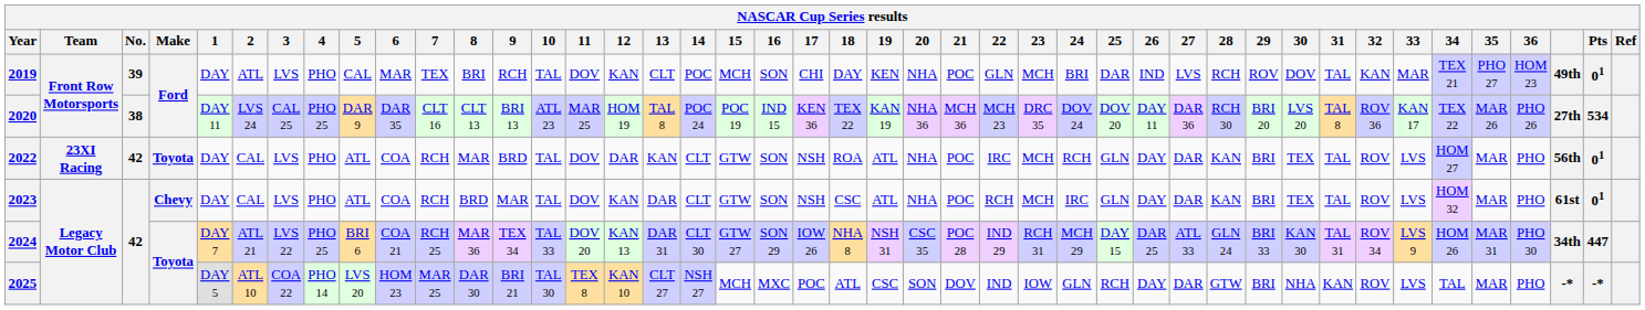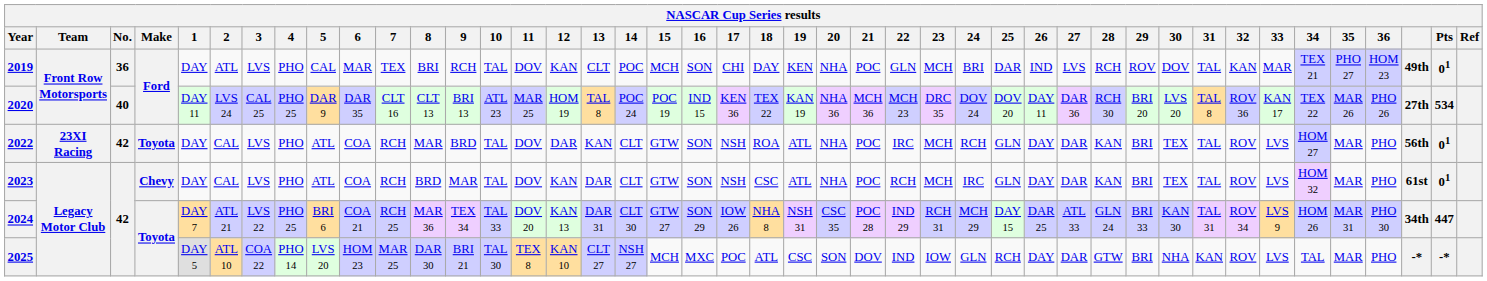 <table class="wikitable" style="text-align:center; font-size:75%">
 <tr>
 <th colspan=43><a href='#'>NASCAR Cup Series</a> results</th>
 </tr>
 <tr>
 <th>Year</th>
 <th>Team</th>
 <th>No.</th>
 <th>Make</th>
 <th>1</th>
 <th>2</th>
 <th>3</th>
 <th>4</th>
 <th>5</th>
 <th>6</th>
 <th>7</th>
 <th>8</th>
 <th>9</th>
 <th>10</th>
 <th>11</th>
 <th>12</th>
 <th>13</th>
 <th>14</th>
 <th>15</th>
 <th>16</th>
 <th>17</th>
 <th>18</th>
 <th>19</th>
 <th>20</th>
 <th>21</th>
 <th>22</th>
 <th>23</th>
 <th>24</th>
 <th>25</th>
 <th>26</th>
 <th>27</th>
 <th>28</th>
 <th>29</th>
 <th>30</th>
 <th>31</th>
 <th>32</th>
 <th>33</th>
 <th>34</th>
 <th>35</th>
 <th>36</th>
 <th></th>
 <th>Pts</th>
 <th>Ref</th>
 </tr>
 <tr>
 <th><a href='#'>2019</a></th>
 <th rowspan=2><a href='#'>Front Row Motorsports</a></th>
-<th>39</th>
+<th>36</th>
 <th rowspan=2><a href='#'>Ford</a></th>
 <td><a href='#'>DAY</a></td>
 <td><a href='#'>ATL</a></td>
 <td><a href='#'>LVS</a></td>
 <td><a href='#'>PHO</a></td>
 <td><a href='#'>CAL</a></td>
 <td><a href='#'>MAR</a></td>
 <td><a href='#'>TEX</a></td>
 <td><a href='#'>BRI</a></td>
 <td><a href='#'>RCH</a></td>
 <td><a href='#'>TAL</a></td>
 <td><a href='#'>DOV</a></td>
 <td><a href='#'>KAN</a></td>
 <td><a href='#'>CLT</a></td>
 <td><a href='#'>POC</a></td>
 <td><a href='#'>MCH</a></td>
 <td><a href='#'>SON</a></td>
 <td><a href='#'>CHI</a></td>
 <td><a href='#'>DAY</a></td>
 <td><a href='#'>KEN</a></td>
 <td><a href='#'>NHA</a></td>
 <td><a href='#'>POC</a></td>
 <td><a href='#'>GLN</a></td>
 <td><a href='#'>MCH</a></td>
 <td><a href='#'>BRI</a></td>
 <td><a href='#'>DAR</a></td>
 <td><a href='#'>IND</a></td>
 <td><a href='#'>LVS</a></td>
 <td><a href='#'>RCH</a></td>
 <td><a href='#'>ROV</a></td>
 <td><a href='#'>DOV</a></td>
 <td><a href='#'>TAL</a></td>
 <td><a href='#'>KAN</a></td>
 <td><a href='#'>MAR</a></td>
 <td style="background:#CFCFFF;"><a href='#'>TEX</a><br><small>21</small></td>
 <td style="background:#CFCFFF;"><a href='#'>PHO</a><br><small>27</small></td>
 <td style="background:#CFCFFF;"><a href='#'>HOM</a><br><small>23</small></td>
 <th>49th</th>
 <th>0<sup>1</sup></th>
 <th></th>
 </tr>
 <tr>
 <th><a href='#'>2020</a></th>
-<th>38</th>
+<th>40</th>
 <td style="background:#DFFFDF;"><a href='#'>DAY</a><br><small>11</small></td>
 <td style="background:#CFCFFF;"><a href='#'>LVS</a><br><small>24</small></td>
 <td style="background:#CFCFFF;"><a href='#'>CAL</a><br><small>25</small></td>
 <td style="background:#CFCFFF;"><a href='#'>PHO</a><br><small>25</small></td>
 <td style="background:#FFDF9F;"><a href='#'>DAR</a><br><small>9</small></td>
 <td style="background:#CFCFFF;"><a href='#'>DAR</a><br><small>35</small></td>
 <td style="background:#DFFFDF;"><a href='#'>CLT</a><br><small>16</small></td>
 <td style="background:#DFFFDF;"><a href='#'>CLT</a><br><small>13</small></td>
 <td style="background:#DFFFDF;"><a href='#'>BRI</a><br><small>13</small></td>
 <td style="background:#CFCFFF;"><a href='#'>ATL</a><br><small>23</small></td>
 <td style="background:#CFCFFF;"><a href='#'>MAR</a><br><small>25</small></td>
 <td style="background:#DFFFDF;"><a href='#'>HOM</a><br><small>19</small></td>
 <td style="background:#FFDF9F;"><a href='#'>TAL</a><br><small>8</small></td>
 <td style="background:#CFCFFF;"><a href='#'>POC</a><br><small>24</small></td>
 <td style="background:#DFFFDF;"><a href='#'>POC</a><br><small>19</small></td>
 <td style="background:#DFFFDF;"><a href='#'>IND</a><br><small>15</small></td>
 <td style="background:#EFCFFF;"><a href='#'>KEN</a><br><small>36</small></td>
 <td style="background:#CFCFFF;"><a href='#'>TEX</a><br><small>22</small></td>
 <td style="background:#DFFFDF;"><a href='#'>KAN</a><br><small>19</small></td>
 <td style="background:#EFCFFF;"><a href='#'>NHA</a><br><small>36</small></td>
 <td style="background:#EFCFFF;"><a href='#'>MCH</a><br><small>36</small></td>
 <td style="background:#CFCFFF;"><a href='#'>MCH</a><br><small>23</small></td>
 <td style="background:#EFCFFF;"><a href='#'>DRC</a><br><small>35</small></td>
 <td style="background:#CFCFFF;"><a href='#'>DOV</a><br><small>24</small></td>
 <td style="background:#DFFFDF;"><a href='#'>DOV</a><br><small>20</small></td>
 <td style="background:#DFFFDF;"><a href='#'>DAY</a><br><small>11</small></td>
 <td style="background:#EFCFFF;"><a href='#'>DAR</a><br><small>36</small></td>
 <td style="background:#CFCFFF;"><a href='#'>RCH</a><br><small>30</small></td>
 <td style="background:#DFFFDF;"><a href='#'>BRI</a><br><small>20</small></td>
 <td style="background:#DFFFDF;"><a href='#'>LVS</a><br><small>20</small></td>
 <td style="background:#FFDF9F;"><a href='#'>TAL</a><br><small>8</small></td>
 <td style="background:#CFCFFF;"><a href='#'>ROV</a><br><small>36</small></td>
 <td style="background:#DFFFDF;"><a href='#'>KAN</a><br><small>17</small></td>
 <td style="background:#CFCFFF;"><a href='#'>TEX</a><br><small>22</small></td>
 <td style="background:#CFCFFF;"><a href='#'>MAR</a><br><small>26</small></td>
 <td style="background:#CFCFFF;"><a href='#'>PHO</a><br><small>26</small></td>
 <th>27th</th>
 <th>534</th>
 <th></th>
 </tr>
 <tr>
 <th><a href='#'>2022</a></th>
 <th><a href='#'>23XI Racing</a></th>
 <th>42</th>
 <th><a href='#'>Toyota</a></th>
 <td><a href='#'>DAY</a></td>
 <td><a href='#'>CAL</a></td>
 <td><a href='#'>LVS</a></td>
 <td><a href='#'>PHO</a></td>
 <td><a href='#'>ATL</a></td>
 <td><a href='#'>COA</a></td>
 <td><a href='#'>RCH</a></td>
 <td><a href='#'>MAR</a></td>
 <td><a href='#'>BRD</a></td>
 <td><a href='#'>TAL</a></td>
 <td><a href='#'>DOV</a></td>
 <td><a href='#'>DAR</a></td>
 <td><a href='#'>KAN</a></td>
 <td><a href='#'>CLT</a></td>
 <td><a href='#'>GTW</a></td>
 <td><a href='#'>SON</a></td>
 <td><a href='#'>NSH</a></td>
 <td><a href='#'>ROA</a></td>
 <td><a href='#'>ATL</a></td>
 <td><a href='#'>NHA</a></td>
 <td><a href='#'>POC</a></td>
 <td><a href='#'>IRC</a></td>
 <td><a href='#'>MCH</a></td>
 <td><a href='#'>RCH</a></td>
 <td><a href='#'>GLN</a></td>
 <td><a href='#'>DAY</a></td>
 <td><a href='#'>DAR</a></td>
 <td><a href='#'>KAN</a></td>
 <td><a href='#'>BRI</a></td>
 <td><a href='#'>TEX</a></td>
 <td><a href='#'>TAL</a></td>
 <td><a href='#'>ROV</a></td>
 <td><a href='#'>LVS</a></td>
 <td style="background:#CFCFFF;"><a href='#'>HOM</a><br><small>27</small></td>
 <td><a href='#'>MAR</a></td>
 <td><a href='#'>PHO</a></td>
 <th>56th</th>
 <th>0<sup>1</sup></th>
 <th></th>
 </tr>
 <tr>
 <th><a href='#'>2023</a></th>
 <th rowspan=3><a href='#'>Legacy Motor Club</a></th>
 <th rowspan=3>42</th>
 <th><a href='#'>Chevy</a></th>
 <td><a href='#'>DAY</a></td>
 <td><a href='#'>CAL</a></td>
 <td><a href='#'>LVS</a></td>
 <td><a href='#'>PHO</a></td>
 <td><a href='#'>ATL</a></td>
 <td><a href='#'>COA</a></td>
 <td><a href='#'>RCH</a></td>
 <td><a href='#'>BRD</a></td>
 <td><a href='#'>MAR</a></td>
 <td><a href='#'>TAL</a></td>
 <td><a href='#'>DOV</a></td>
 <td><a href='#'>KAN</a></td>
 <td><a href='#'>DAR</a></td>
 <td><a href='#'>CLT</a></td>
 <td><a href='#'>GTW</a></td>
 <td><a href='#'>SON</a></td>
 <td><a href='#'>NSH</a></td>
 <td><a href='#'>CSC</a></td>
 <td><a href='#'>ATL</a></td>
 <td><a href='#'>NHA</a></td>
 <td><a href='#'>POC</a></td>
 <td><a href='#'>RCH</a></td>
 <td><a href='#'>MCH</a></td>
 <td><a href='#'>IRC</a></td>
 <td><a href='#'>GLN</a></td>
 <td><a href='#'>DAY</a></td>
 <td><a href='#'>DAR</a></td>
 <td><a href='#'>KAN</a></td>
 <td><a href='#'>BRI</a></td>
 <td><a href='#'>TEX</a></td>
 <td><a href='#'>TAL</a></td>
 <td><a href='#'>ROV</a></td>
 <td><a href='#'>LVS</a></td>
 <td style="background:#EFCFFF;"><a href='#'>HOM</a><br><small>32</small></td>
 <td><a href='#'>MAR</a></td>
 <td><a href='#'>PHO</a></td>
 <th>61st</th>
 <th>0<sup>1</sup></th>
 <th></th>
 </tr>
 <tr>
 <th><a href='#'>2024</a></th>
 <th rowspan=2><a href='#'>Toyota</a></th>
 <td style="background:#FFDF9F;"><a href='#'>DAY</a><br><small>7</small></td>
 <td style="background:#CFCFFF;"><a href='#'>ATL</a><br><small>21</small></td>
 <td style="background:#CFCFFF;"><a href='#'>LVS</a><br><small>22</small></td>
 <td style="background:#CFCFFF;"><a href='#'>PHO</a><br><small>25</small></td>
 <td style="background:#FFDF9F;"><a href='#'>BRI</a><br><small>6</small></td>
 <td style="background:#CFCFFF;"><a href='#'>COA</a><br><small>21</small></td>
 <td style="background:#CFCFFF;"><a href='#'>RCH</a><br><small>25</small></td>
 <td style="background:#EFCFFF;"><a href='#'>MAR</a><br><small>36</small></td>
 <td style="background:#EFCFFF;"><a href='#'>TEX</a><br><small>34</small></td>
 <td style="background:#CFCFFF;"><a href='#'>TAL</a><br><small>33</small></td>
 <td style="background:#DFFFDF;"><a href='#'>DOV</a><br><small>20</small></td>
 <td style="background:#DFFFDF;"><a href='#'>KAN</a><br><small>13</small></td>
 <td style="background:#CFCFFF;"><a href='#'>DAR</a><br><small>31</small></td>
 <td style="background:#CFCFFF;"><a href='#'>CLT</a><br><small>30</small></td>
 <td style="background:#CFCFFF;"><a href='#'>GTW</a><br><small>27</small></td>
 <td style="background:#CFCFFF;"><a href='#'>SON</a><br><small>29</small></td>
 <td style="background:#CFCFFF;"><a href='#'>IOW</a><br><small>26</small></td>
 <td style="background:#FFDF9F;"><a href='#'>NHA</a><br><small>8</small></td>
 <td style="background:#EFCFFF;"><a href='#'>NSH</a><br><small>31</small></td>
 <td style="background:#CFCFFF;"><a href='#'>CSC</a><br><small>35</small></td>
 <td style="background:#EFCFFF;"><a href='#'>POC</a><br><small>28</small></td>
 <td style="background:#EFCFFF;"><a href='#'>IND</a><br><small>29</small></td>
 <td style="background:#CFCFFF;"><a href='#'>RCH</a><br><small>31</small></td>
 <td style="background:#CFCFFF;"><a href='#'>MCH</a><br><small>29</small></td>
 <td style="background:#DFFFDF;"><a href='#'>DAY</a><br><small>15</small></td>
 <td style="background:#CFCFFF;"><a href='#'>DAR</a><br><small>25</small></td>
 <td style="background:#CFCFFF;"><a href='#'>ATL</a><br><small>33</small></td>
 <td style="background:#CFCFFF;"><a href='#'>GLN</a><br><small>24</small></td>
 <td style="background:#CFCFFF;"><a href='#'>BRI</a><br><small>33</small></td>
 <td style="background:#CFCFFF;"><a href='#'>KAN</a><br><small>30</small></td>
 <td style="background:#EFCFFF;"><a href='#'>TAL</a><br><small>31</small></td>
 <td style="background:#EFCFFF;"><a href='#'>ROV</a><br><small>34</small></td>
 <td style="background:#FFDF9F;"><a href='#'>LVS</a><br><small>9</small></td>
 <td style="background:#CFCFFF;"><a href='#'>HOM</a><br><small>26</small></td>
 <td style="background:#CFCFFF;"><a href='#'>MAR</a><br><small>31</small></td>
 <td style="background:#CFCFFF;"><a href='#'>PHO</a><br><small>30</small></td>
 <th>34th</th>
 <th>447</th>
 <th></th>
 </tr>
 <tr>
 <th><a href='#'>2025</a></th>
 <td style="background:#DFDFDF;"><a href='#'>DAY</a><br><small>5</small></td>
 <td style="background:#FFDF9F;"><a href='#'>ATL</a><br><small>10</small></td>
 <td style="background:#CFCFFF;"><a href='#'>COA</a><br><small>22</small></td>
 <td style="background:#DFFFDF;"><a href='#'>PHO</a><br><small>14</small></td>
 <td style="background:#DFFFDF;"><a href='#'>LVS</a><br><small>20</small></td>
 <td style="background:#CFCFFF;"><a href='#'>HOM</a><br><small>23</small></td>
 <td style="background:#CFCFFF;"><a href='#'>MAR</a><br><small>25</small></td>
 <td style="background:#CFCFFF;"><a href='#'>DAR</a><br><small>30</small></td>
 <td style="background:#CFCFFF;"><a href='#'>BRI</a><br><small>21</small></td>
 <td style="background:#CFCFFF;"><a href='#'>TAL</a><br><small>30</small></td>
 <td style="background:#FFDF9F;"><a href='#'>TEX</a><br><small>8</small></td>
 <td style="background:#FFDF9F;"><a href='#'>KAN</a><br><small>10</small></td>
 <td style="background:#CFCFFF;"><a href='#'>CLT</a><br><small>27</small></td>
 <td style="background:#CFCFFF;"><a href='#'>NSH</a><br><small>27</small></td>
 <td><a href='#'>MCH</a></td>
 <td><a href='#'>MXC</a></td>
 <td><a href='#'>POC</a></td>
 <td><a href='#'>ATL</a></td>
 <td><a href='#'>CSC</a></td>
 <td><a href='#'>SON</a></td>
 <td><a href='#'>DOV</a></td>
 <td><a href='#'>IND</a></td>
 <td><a href='#'>IOW</a></td>
 <td><a href='#'>GLN</a></td>
 <td><a href='#'>RCH</a></td>
 <td><a href='#'>DAY</a></td>
 <td><a href='#'>DAR</a></td>
 <td><a href='#'>GTW</a></td>
 <td><a href='#'>BRI</a></td>
 <td><a href='#'>NHA</a></td>
 <td><a href='#'>KAN</a></td>
 <td><a href='#'>ROV</a></td>
 <td><a href='#'>LVS</a></td>
 <td><a href='#'>TAL</a></td>
 <td><a href='#'>MAR</a></td>
 <td><a href='#'>PHO</a></td>
 <th>-*</th>
 <th>-*</th>
 <th></th>
 </tr>
 </table>
